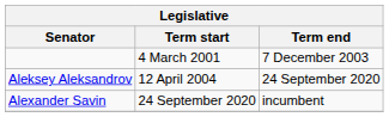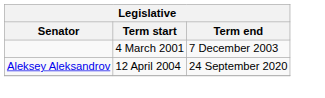 <table class="wikitable sortable">
 <tr>
 <th colspan=3>Legislative</th>
 </tr>
 <tr>
 <th>Senator</th>
 <th>Term start</th>
 <th>Term end</th>
 </tr>
 <tr>
 <td></td>
 <td>4 March 2001</td>
 <td>7 December 2003</td>
 </tr>
 <tr>
 <td><a href='#'>Aleksey Aleksandrov</a></td>
 <td>12 April 2004</td>
 <td>24 September 2020</td>
 </tr>
 <tr>
-<td><a href='#'>Alexander Savin</a></td>
-<td>24 September 2020</td>
-<td>incumbent</td>
-</tr>
-<tr>
 </tr>
 </table>
